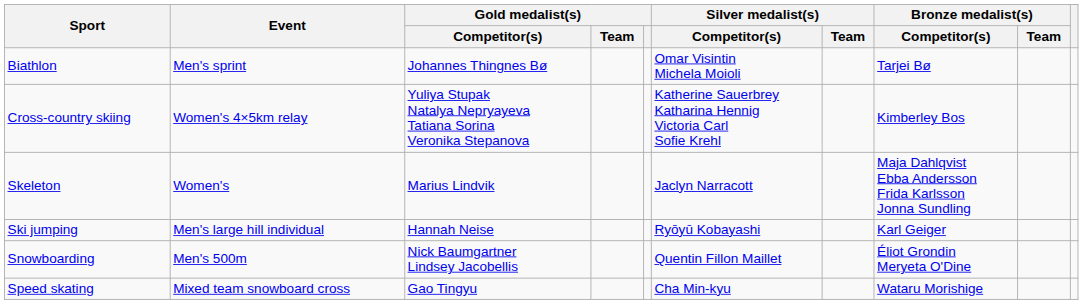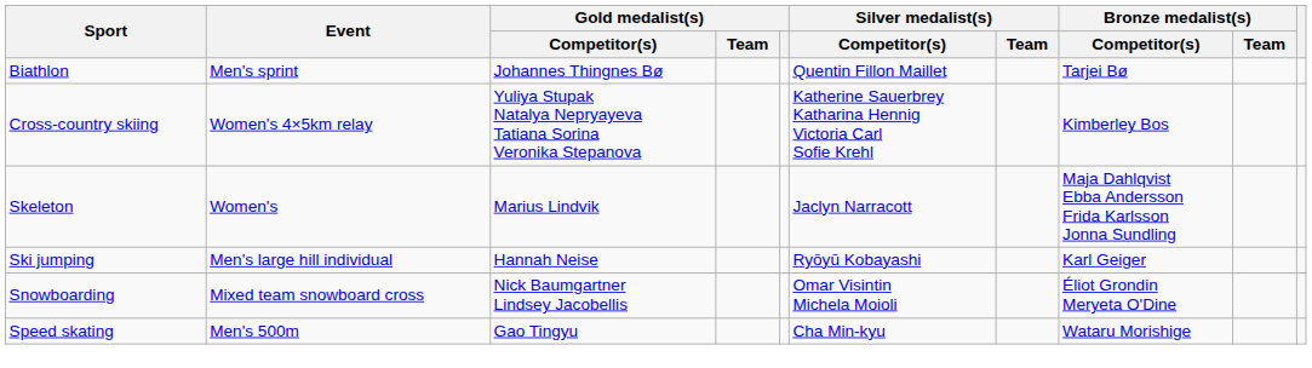 <table class="wikitable" style="width:100%;">
 <tr>
 <th rowspan="2">Sport</th>
 <th rowspan="2">Event</th>
 <th colspan="3">Gold medalist(s)</th>
 <th colspan="2">Silver medalist(s)</th>
 <th colspan="2">Bronze medalist(s)</th>
 <th rowspan="2"></th>
 </tr>
 <tr>
 <th>Competitor(s)</th>
 <th>Team</th>
 <th></th>
 <th>Competitor(s)</th>
 <th>Team</th>
 <th>Competitor(s)</th>
 <th>Team</th>
 </tr>
 <tr>
 <td><a href='#'>Biathlon</a></td>
 <td><a href='#'>Men's sprint</a></td>
 <td><a href='#'>Johannes Thingnes Bø</a></td>
 <td></td>
 <td></td>
-<td><a href='#'>Omar Visintin</a><br><a href='#'>Michela Moioli</a></td>
+<td><a href='#'>Quentin Fillon Maillet</a></td>
 <td></td>
 <td><a href='#'>Tarjei Bø</a></td>
 <td></td>
 <td></td>
 </tr>
 <tr>
 <td><a href='#'>Cross-country skiing</a></td>
 <td><a href='#'>Women's 4×5km relay</a></td>
 <td><a href='#'>Yuliya Stupak</a><br><a href='#'>Natalya Nepryayeva</a><br><a href='#'>Tatiana Sorina</a><br><a href='#'>Veronika Stepanova</a></td>
 <td></td>
 <td></td>
 <td><a href='#'>Katherine Sauerbrey</a><br><a href='#'>Katharina Hennig</a><br><a href='#'>Victoria Carl</a><br><a href='#'>Sofie Krehl</a></td>
 <td></td>
 <td><a href='#'>Kimberley Bos</a></td>
 <td></td>
 <td></td>
 </tr>
 <tr>
 <td><a href='#'>Skeleton</a></td>
 <td><a href='#'>Women's</a></td>
 <td><a href='#'>Marius Lindvik</a></td>
 <td></td>
 <td></td>
 <td><a href='#'>Jaclyn Narracott</a></td>
 <td></td>
 <td><a href='#'>Maja Dahlqvist</a><br><a href='#'>Ebba Andersson</a><br><a href='#'>Frida Karlsson</a><br><a href='#'>Jonna Sundling</a></td>
 <td></td>
 <td></td>
 </tr>
 <tr>
 <td><a href='#'>Ski jumping</a></td>
 <td><a href='#'>Men's large hill individual</a></td>
 <td><a href='#'>Hannah Neise</a></td>
 <td></td>
 <td></td>
 <td><a href='#'>Ryōyū Kobayashi</a></td>
 <td></td>
 <td><a href='#'>Karl Geiger</a></td>
 <td></td>
 <td></td>
 </tr>
 <tr>
 <td><a href='#'>Snowboarding</a></td>
-<td><a href='#'>Men's 500m</a></td>
+<td><a href='#'>Mixed team snowboard cross</a></td>
 <td><a href='#'>Nick Baumgartner</a><br><a href='#'>Lindsey Jacobellis</a></td>
 <td></td>
 <td></td>
-<td><a href='#'>Quentin Fillon Maillet</a></td>
+<td><a href='#'>Omar Visintin</a><br><a href='#'>Michela Moioli</a></td>
 <td></td>
 <td><a href='#'>Éliot Grondin</a><br><a href='#'>Meryeta O'Dine</a></td>
 <td></td>
 <td></td>
 </tr>
 <tr>
 <td><a href='#'>Speed skating</a></td>
-<td><a href='#'>Mixed team snowboard cross</a></td>
+<td><a href='#'>Men's 500m</a></td>
 <td><a href='#'>Gao Tingyu</a></td>
 <td></td>
 <td></td>
 <td><a href='#'>Cha Min-kyu</a></td>
 <td></td>
 <td><a href='#'>Wataru Morishige</a></td>
 <td></td>
 <td></td>
 </tr>
 </table>
